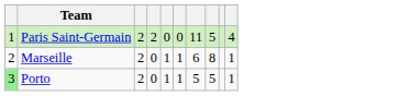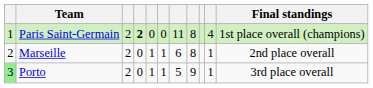 <table class="wikitable" style="text-align:center">
 <tr>
 <th></th>
 <th>Team</th>
 <th></th>
 <th></th>
 <th></th>
 <th></th>
 <th></th>
 <th></th>
 <th></th>
 <th></th>
+<th>Final standings</th>
 </tr>
 <tr style="background:#D0F0C0;">
 <td>1</td>
 <td align="left"> <a href='#'>Paris Saint-Germain</a></td>
 <td>2</td>
-<td>2</td>
+<td><strong>2</strong></td>
 <td>0</td>
 <td>0</td>
 <td>11</td>
-<td>5</td>
+<td>8</td>
 <td></td>
 <td>4</td>
+<td>1st place overall (champions)</td>
 </tr>
 <tr>
 <td>2</td>
 <td align="left"> <a href='#'>Marseille</a></td>
 <td>2</td>
 <td>0</td>
 <td>1</td>
 <td>1</td>
 <td>6</td>
 <td>8</td>
 <td></td>
 <td>1</td>
+<td>2nd place overall</td>
 </tr>
 <tr>
 <td style="background: lightgreen;">3</td>
 <td align="left"> <a href='#'>Porto</a></td>
 <td>2</td>
 <td>0</td>
 <td>1</td>
 <td>1</td>
 <td>5</td>
-<td>5</td>
+<td>9</td>
 <td></td>
 <td>1</td>
+<td>3rd place overall</td>
 </tr>
 </table>
